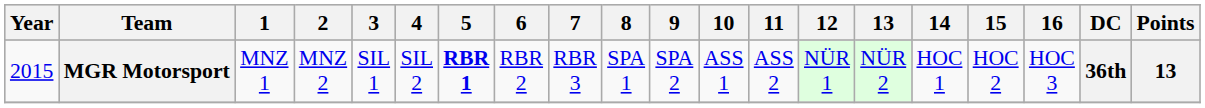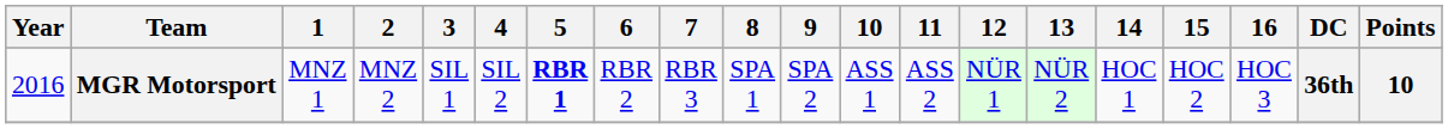 <table class="wikitable" style="text-align:center; font-size:85%">
 <tr>
 <th>Year</th>
 <th>Team</th>
 <th>1</th>
 <th>2</th>
 <th>3</th>
 <th>4</th>
 <th>5</th>
 <th>6</th>
 <th>7</th>
 <th>8</th>
 <th>9</th>
 <th>10</th>
 <th>11</th>
 <th>12</th>
 <th>13</th>
 <th>14</th>
 <th>15</th>
 <th>16</th>
 <th>DC</th>
 <th>Points</th>
 </tr>
 <tr>
-<td><a href='#'>2015</a></td>
+<td><a href='#'>2016</a></td>
 <th nowrap>MGR Motorsport</th>
 <td><a href='#'>MNZ<br>1</a></td>
 <td><a href='#'>MNZ<br>2</a></td>
 <td><a href='#'>SIL<br>1</a></td>
 <td><a href='#'>SIL<br>2</a></td>
 <td><strong><a href='#'>RBR<br>1</a></strong></td>
 <td><a href='#'>RBR<br>2</a></td>
 <td><a href='#'>RBR<br>3</a></td>
 <td><a href='#'>SPA<br>1</a></td>
 <td><a href='#'>SPA<br>2</a></td>
 <td><a href='#'>ASS<br>1</a></td>
 <td><a href='#'>ASS<br>2</a></td>
 <td style="background:#DFFFDF;"><a href='#'>NÜR<br>1</a><br></td>
 <td style="background:#DFFFDF;"><a href='#'>NÜR<br>2</a><br></td>
 <td><a href='#'>HOC<br>1</a></td>
 <td><a href='#'>HOC<br>2</a></td>
 <td><a href='#'>HOC<br>3</a></td>
 <th>36th</th>
-<th>13</th>
+<th>10</th>
 </tr>
 <tr>
 </tr>
 </table>
